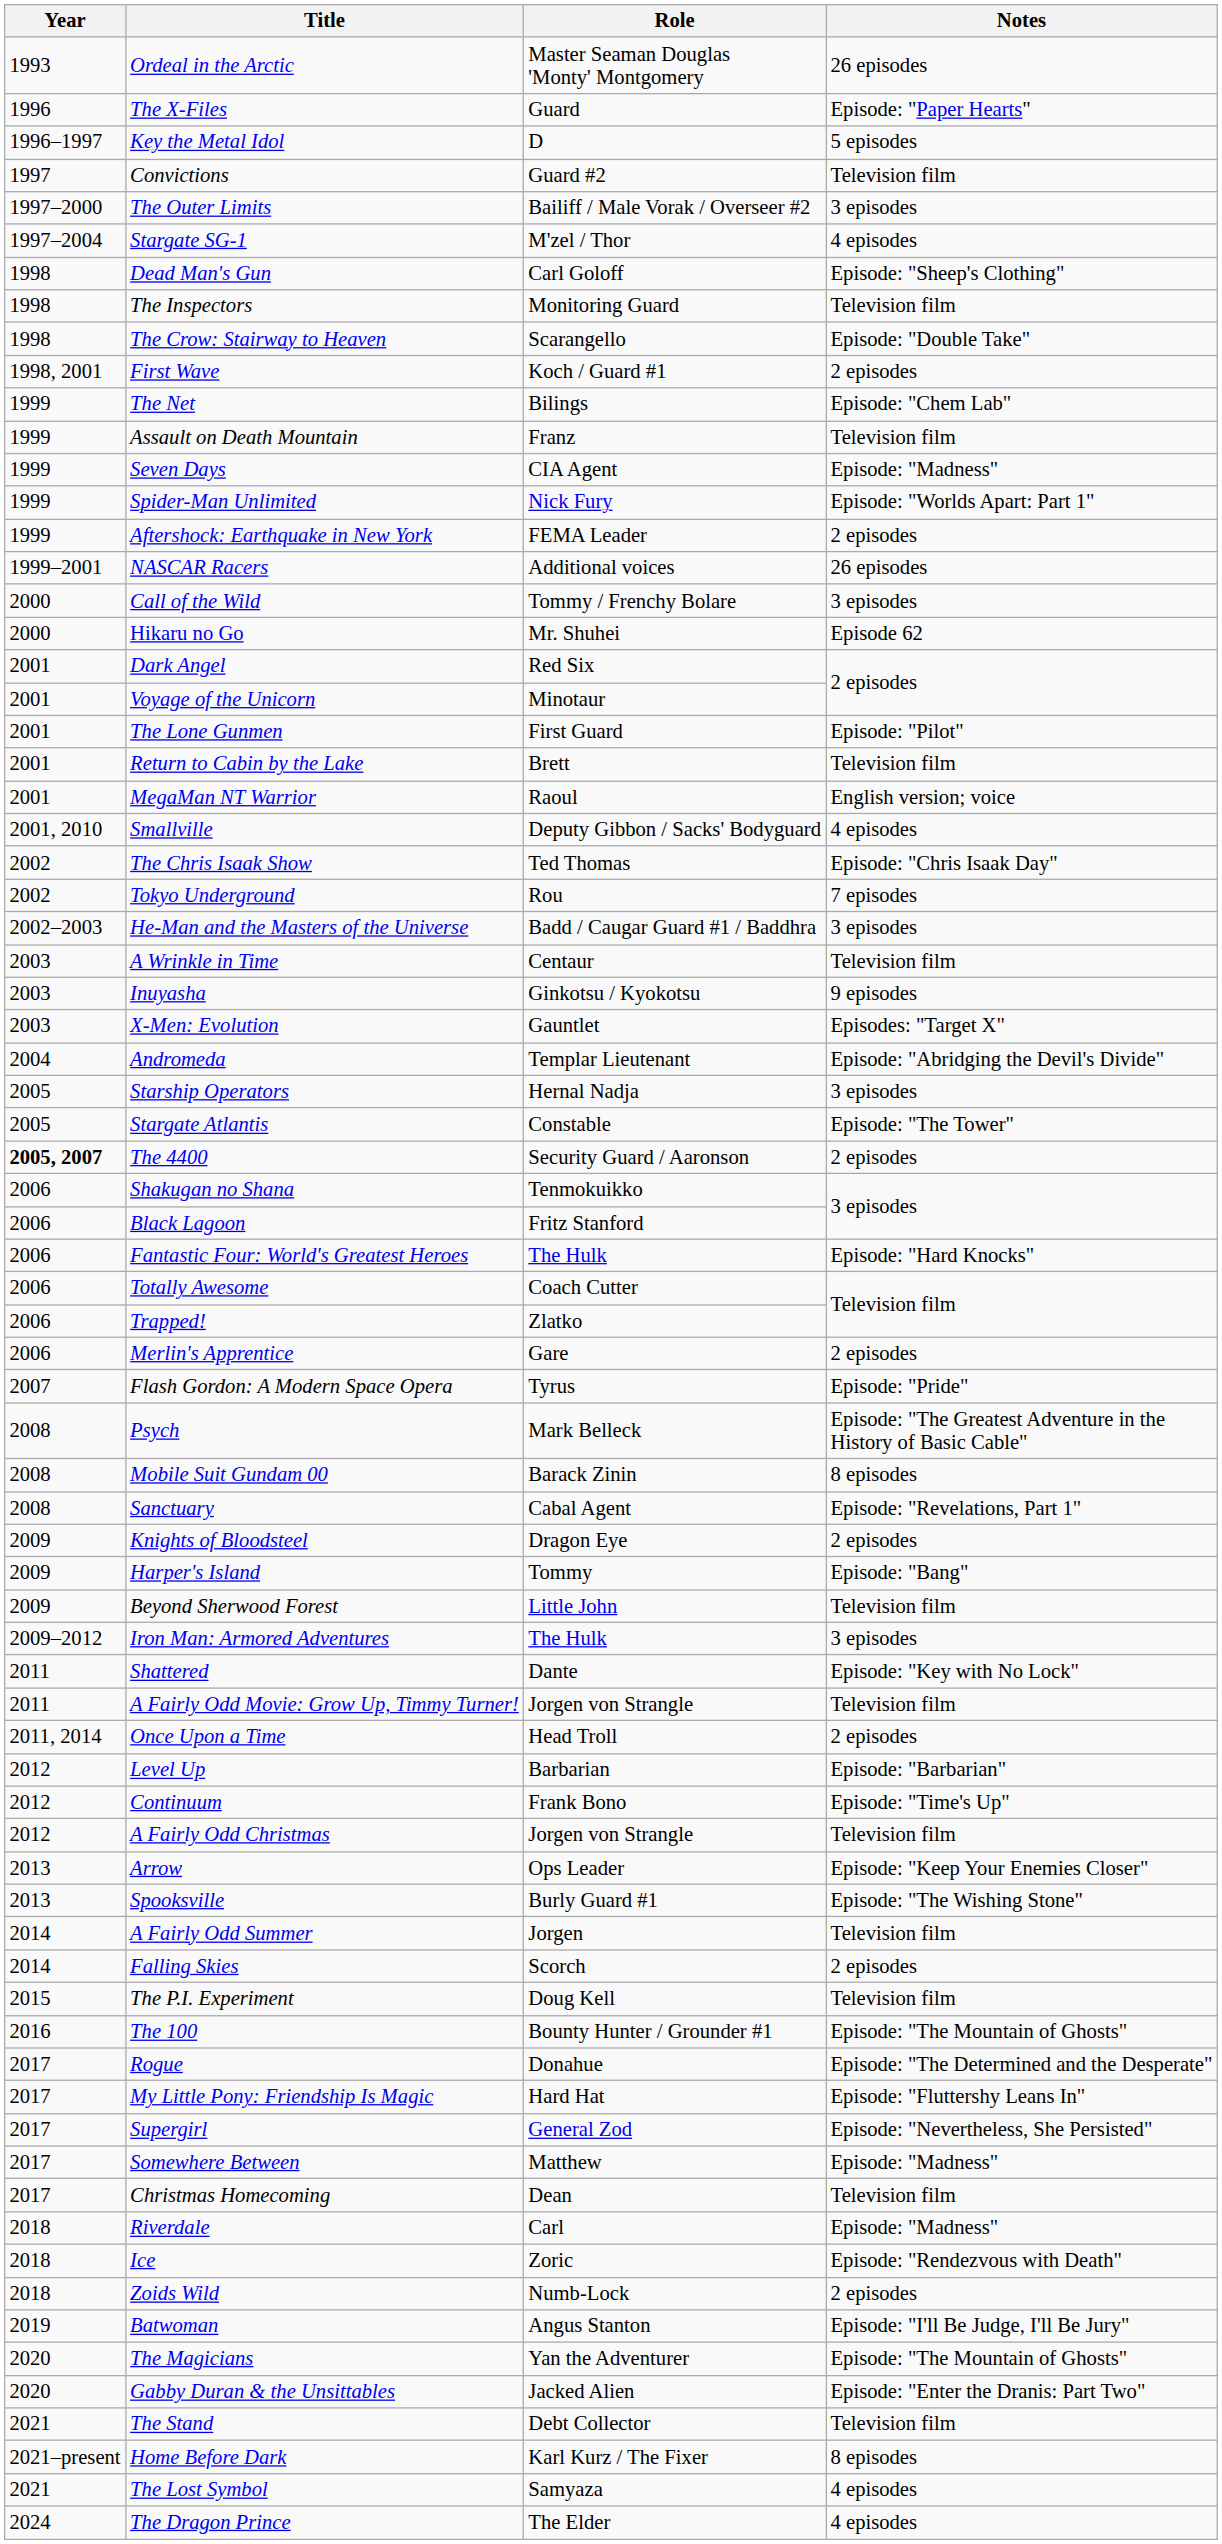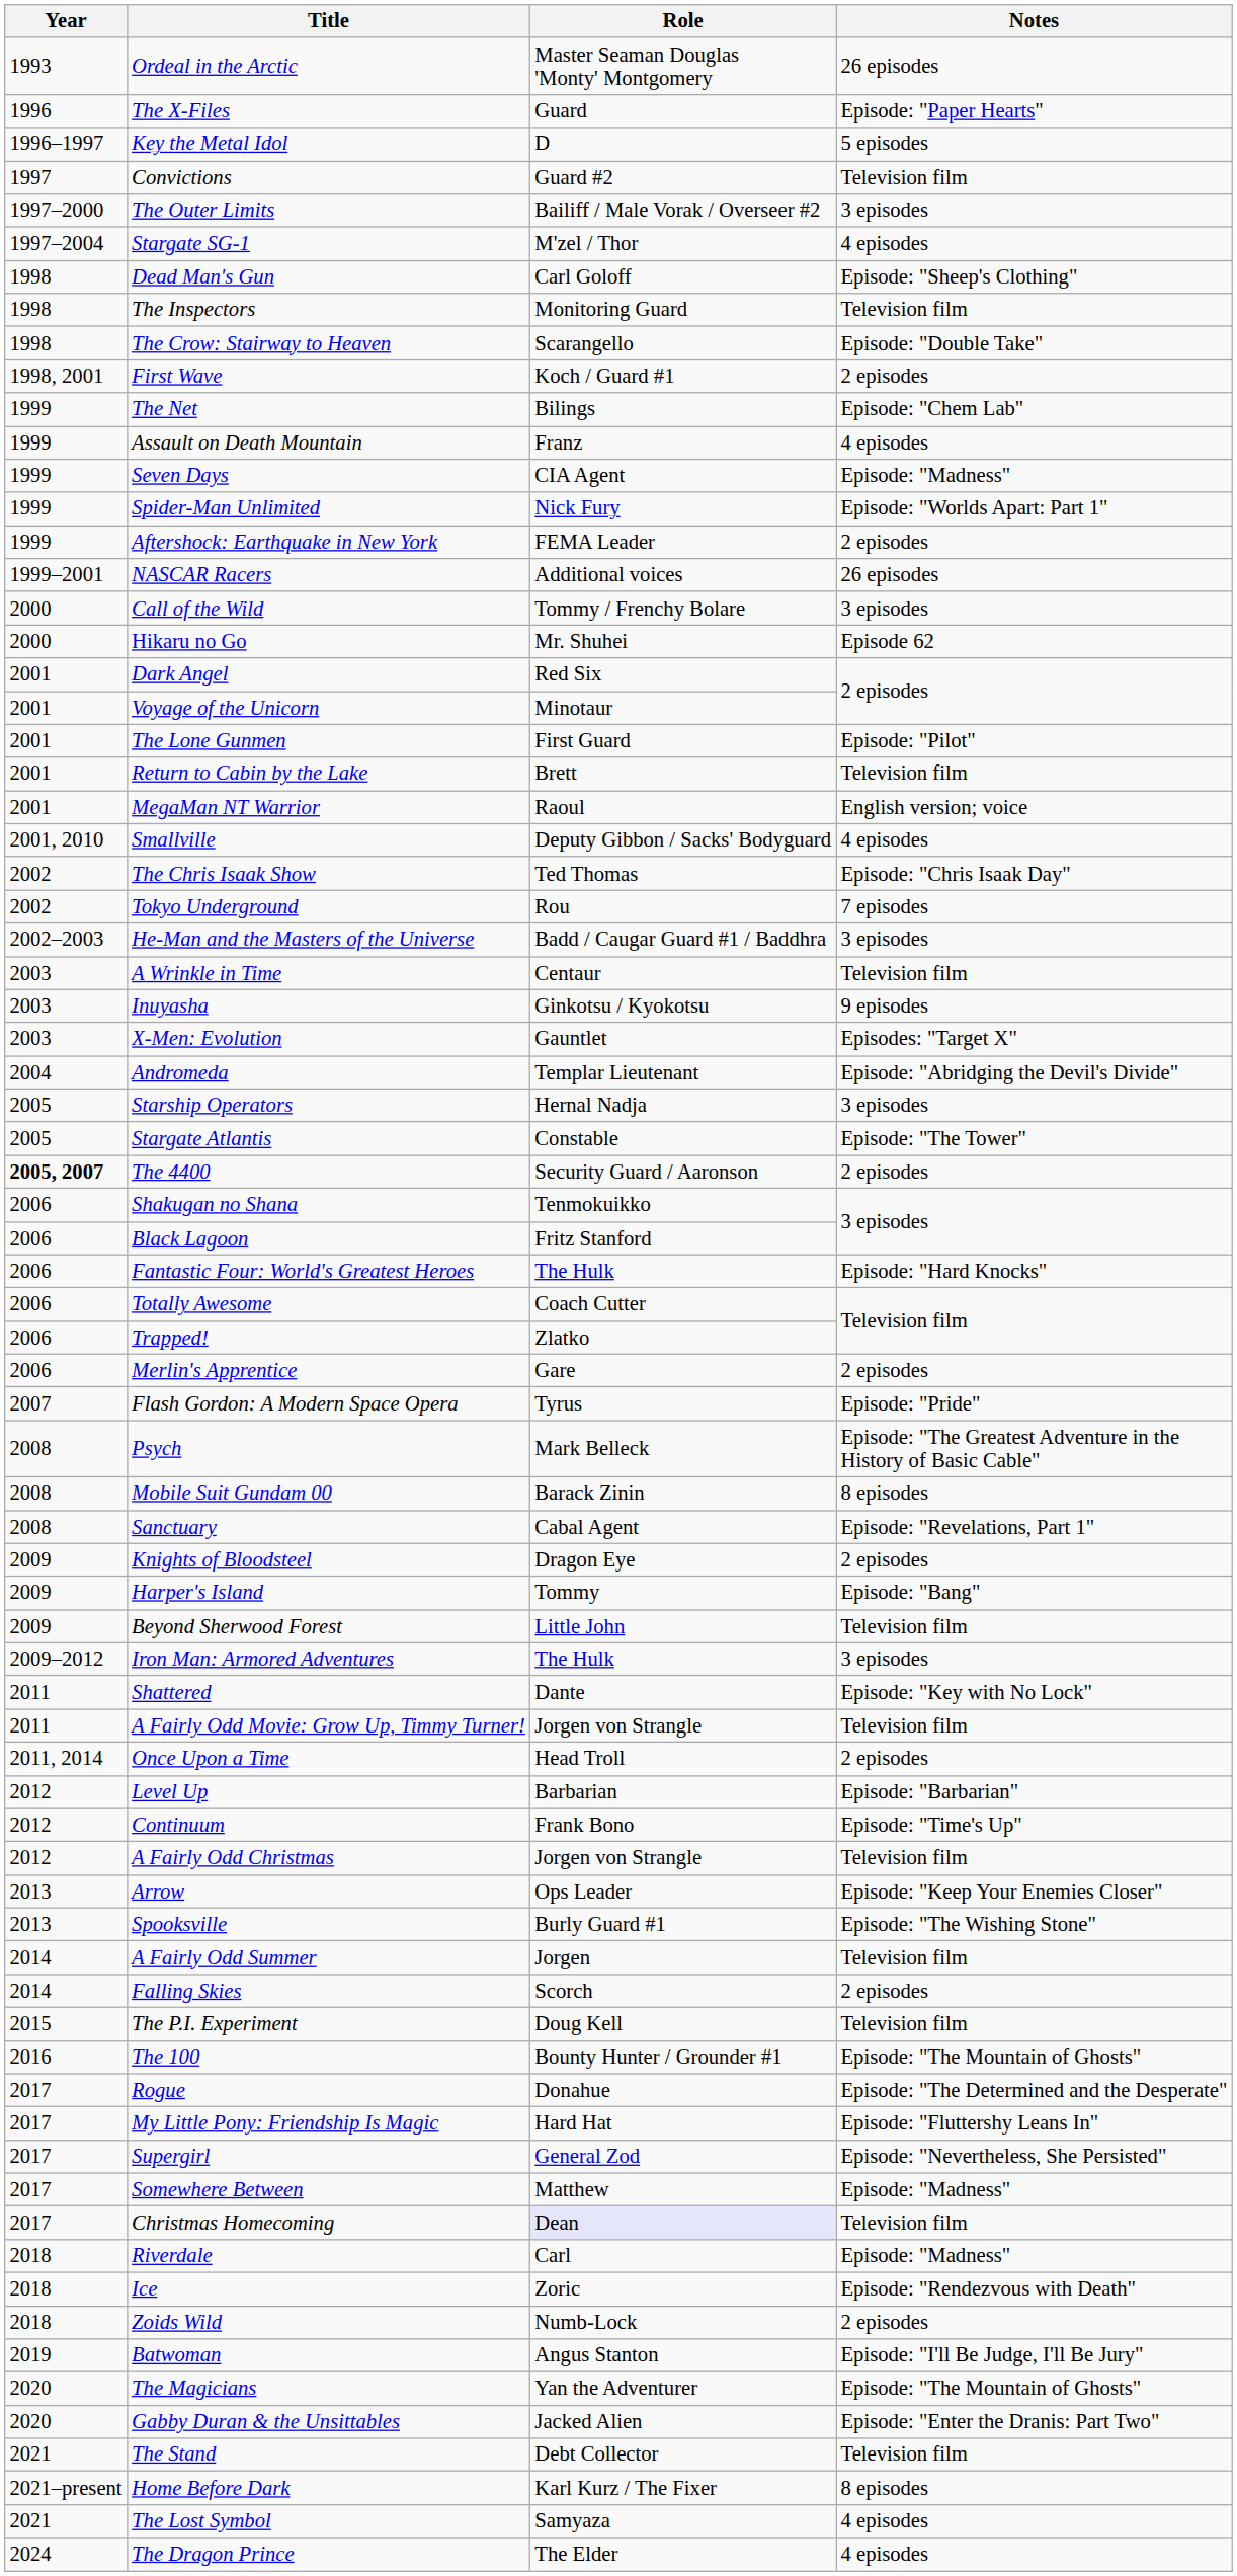 <table class="wikitable sortable">
 <tr>
 <th>Year</th>
 <th>Title</th>
 <th>Role</th>
 <th>Notes</th>
 </tr>
 <tr>
 <td>1993</td>
 <td><em><a href='#'>Ordeal in the Arctic</a></em></td>
 <td>Master Seaman Douglas<br>'Monty' Montgomery</td>
 <td>26 episodes</td>
 </tr>
 <tr>
 <td>1996</td>
 <td><em><a href='#'>The X-Files</a></em></td>
 <td>Guard</td>
 <td>Episode: "<a href='#'>Paper Hearts</a>"</td>
 </tr>
 <tr>
 <td>1996–1997</td>
 <td><em><a href='#'>Key the Metal Idol</a></em></td>
 <td>D</td>
 <td>5 episodes</td>
 </tr>
 <tr>
 <td>1997</td>
 <td><em>Convictions</em></td>
 <td>Guard #2</td>
 <td>Television film</td>
 </tr>
 <tr>
 <td>1997–2000</td>
 <td><a href='#'><em>The Outer Limits</em></a></td>
 <td>Bailiff / Male Vorak / Overseer #2</td>
 <td>3 episodes</td>
 </tr>
 <tr>
 <td>1997–2004</td>
 <td><em><a href='#'>Stargate SG-1</a></em></td>
 <td>M'zel / Thor</td>
 <td>4 episodes</td>
 </tr>
 <tr>
 <td>1998</td>
 <td><em><a href='#'>Dead Man's Gun</a></em></td>
 <td>Carl Goloff</td>
 <td>Episode: "Sheep's Clothing"</td>
 </tr>
 <tr>
 <td>1998</td>
 <td><em>The Inspectors</em></td>
 <td>Monitoring Guard</td>
 <td>Television film</td>
 </tr>
 <tr>
 <td>1998</td>
 <td><em><a href='#'>The Crow: Stairway to Heaven</a></em></td>
 <td>Scarangello</td>
 <td>Episode: "Double Take"</td>
 </tr>
 <tr>
 <td>1998, 2001</td>
 <td><a href='#'><em>First Wave</em></a></td>
 <td>Koch / Guard #1</td>
 <td>2 episodes</td>
 </tr>
 <tr>
 <td>1999</td>
 <td><a href='#'><em>The Net</em></a></td>
 <td>Bilings</td>
 <td>Episode: "Chem Lab"</td>
 </tr>
 <tr>
 <td>1999</td>
 <td><em>Assault on Death Mountain</em></td>
 <td>Franz</td>
-<td>Television film</td>
+<td>4 episodes</td>
 </tr>
 <tr>
 <td>1999</td>
 <td><a href='#'><em>Seven Days</em></a></td>
 <td>CIA Agent</td>
 <td>Episode: "Madness"</td>
 </tr>
 <tr>
 <td>1999</td>
 <td><em><a href='#'>Spider-Man Unlimited</a></em></td>
 <td><a href='#'>Nick Fury</a></td>
 <td>Episode: "Worlds Apart: Part 1"</td>
 </tr>
 <tr>
 <td>1999</td>
 <td><em><a href='#'>Aftershock: Earthquake in New York</a></em></td>
 <td>FEMA Leader</td>
 <td>2 episodes</td>
 </tr>
 <tr>
 <td>1999–2001</td>
 <td><em><a href='#'>NASCAR Racers</a></em></td>
 <td>Additional voices</td>
 <td>26 episodes</td>
 </tr>
 <tr>
 <td>2000</td>
 <td><a href='#'><em>Call of the Wild</em></a></td>
 <td>Tommy / Frenchy Bolare</td>
 <td>3 episodes</td>
 </tr>
 <tr>
 <td>2000</td>
 <td><a href='#'>Hikaru no Go</a></td>
 <td>Mr. Shuhei</td>
 <td>Episode 62</td>
 </tr>
 <tr>
 <td>2001</td>
 <td><a href='#'><em>Dark Angel</em></a></td>
 <td>Red Six</td>
 <td rowspan="2">2 episodes</td>
 </tr>
 <tr>
 <td>2001</td>
 <td><em><a href='#'>Voyage of the Unicorn</a></em></td>
 <td>Minotaur</td>
 </tr>
 <tr>
 <td>2001</td>
 <td><a href='#'><em>The Lone Gunmen</em></a></td>
 <td>First Guard</td>
 <td>Episode: "Pilot"</td>
 </tr>
 <tr>
 <td>2001</td>
 <td><em><a href='#'>Return to Cabin by the Lake</a></em></td>
 <td>Brett</td>
 <td>Television film</td>
 </tr>
 <tr>
 <td>2001</td>
 <td><em><a href='#'>MegaMan NT Warrior</a></em></td>
 <td>Raoul</td>
 <td>English version; voice</td>
 </tr>
 <tr>
 <td>2001, 2010</td>
 <td><em><a href='#'>Smallville</a></em></td>
 <td>Deputy Gibbon / Sacks' Bodyguard</td>
 <td>4 episodes</td>
 </tr>
 <tr>
 <td>2002</td>
 <td><em><a href='#'>The Chris Isaak Show</a></em></td>
 <td>Ted Thomas</td>
 <td>Episode: "Chris Isaak Day"</td>
 </tr>
 <tr>
 <td>2002</td>
 <td><em><a href='#'>Tokyo Underground</a></em></td>
 <td>Rou</td>
 <td>7 episodes</td>
 </tr>
 <tr>
 <td>2002–2003</td>
 <td><em><a href='#'>He-Man and the Masters of the Universe</a></em></td>
 <td>Badd / Caugar Guard #1 / Baddhra</td>
 <td>3 episodes</td>
 </tr>
 <tr>
 <td>2003</td>
 <td><a href='#'><em>A Wrinkle in Time</em></a></td>
 <td>Centaur</td>
 <td>Television film</td>
 </tr>
 <tr>
 <td>2003</td>
 <td><em><a href='#'>Inuyasha</a></em></td>
 <td>Ginkotsu / Kyokotsu</td>
 <td>9 episodes</td>
 </tr>
 <tr>
 <td>2003</td>
 <td><em><a href='#'>X-Men: Evolution</a></em></td>
 <td>Gauntlet</td>
 <td>Episodes: "Target X"</td>
 </tr>
 <tr>
 <td>2004</td>
 <td><a href='#'><em>Andromeda</em></a></td>
 <td>Templar Lieutenant</td>
 <td>Episode: "Abridging the Devil's Divide"</td>
 </tr>
 <tr>
 <td>2005</td>
 <td><em><a href='#'>Starship Operators</a></em></td>
 <td>Hernal Nadja</td>
 <td>3 episodes</td>
 </tr>
 <tr>
 <td>2005</td>
 <td><em><a href='#'>Stargate Atlantis</a></em></td>
 <td>Constable</td>
 <td>Episode: "The Tower"</td>
 </tr>
 <tr>
 <td><strong>2005, 2007</strong></td>
 <td><em><a href='#'>The 4400</a></em></td>
 <td>Security Guard / Aaronson</td>
 <td>2 episodes</td>
 </tr>
 <tr>
 <td>2006</td>
 <td><em><a href='#'>Shakugan no Shana</a></em></td>
 <td>Tenmokuikko</td>
 <td rowspan="2">3 episodes</td>
 </tr>
 <tr>
 <td>2006</td>
 <td><em><a href='#'>Black Lagoon</a></em></td>
 <td>Fritz Stanford</td>
 </tr>
 <tr>
 <td>2006</td>
 <td><em><a href='#'>Fantastic Four: World's Greatest Heroes</a></em></td>
 <td><a href='#'>The Hulk</a></td>
 <td>Episode: "Hard Knocks"</td>
 </tr>
 <tr>
 <td>2006</td>
 <td><em><a href='#'>Totally Awesome</a></em></td>
 <td>Coach Cutter</td>
 <td rowspan="2">Television film</td>
 </tr>
 <tr>
 <td>2006</td>
 <td><a href='#'><em>Trapped!</em></a></td>
 <td>Zlatko</td>
 </tr>
 <tr>
 <td>2006</td>
 <td><em><a href='#'>Merlin's Apprentice</a></em></td>
 <td>Gare</td>
 <td>2 episodes</td>
 </tr>
 <tr>
 <td>2007</td>
 <td><em>Flash Gordon: A Modern Space Opera</em></td>
 <td>Tyrus</td>
 <td>Episode: "Pride"</td>
 </tr>
 <tr>
 <td>2008</td>
 <td><em><a href='#'>Psych</a></em></td>
 <td>Mark Belleck</td>
 <td>Episode: "The Greatest Adventure in the<br>History of Basic Cable"</td>
 </tr>
 <tr>
 <td>2008</td>
 <td><em><a href='#'>Mobile Suit Gundam 00</a></em></td>
 <td>Barack Zinin</td>
 <td>8 episodes</td>
 </tr>
 <tr>
 <td>2008</td>
 <td><a href='#'><em>Sanctuary</em></a></td>
 <td>Cabal Agent</td>
 <td>Episode: "Revelations, Part 1"</td>
 </tr>
 <tr>
 <td>2009</td>
 <td><em><a href='#'>Knights of Bloodsteel</a></em></td>
 <td>Dragon Eye</td>
 <td>2 episodes</td>
 </tr>
 <tr>
 <td>2009</td>
 <td><em><a href='#'>Harper's Island</a></em></td>
 <td>Tommy</td>
 <td>Episode: "Bang"</td>
 </tr>
 <tr>
 <td>2009</td>
 <td><em>Beyond Sherwood Forest</em></td>
 <td><a href='#'>Little John</a></td>
 <td>Television film</td>
 </tr>
 <tr>
 <td>2009–2012</td>
 <td><em><a href='#'>Iron Man: Armored Adventures</a></em></td>
 <td><a href='#'>The Hulk</a></td>
 <td>3 episodes</td>
 </tr>
 <tr>
 <td>2011</td>
 <td><a href='#'><em>Shattered</em></a></td>
 <td>Dante</td>
 <td>Episode: "Key with No Lock"</td>
 </tr>
 <tr>
 <td>2011</td>
 <td><em><a href='#'>A Fairly Odd Movie: Grow Up, Timmy Turner!</a></em></td>
 <td>Jorgen von Strangle</td>
 <td>Television film</td>
 </tr>
 <tr>
 <td>2011, 2014</td>
 <td><a href='#'><em>Once Upon a Time</em></a></td>
 <td>Head Troll</td>
 <td>2 episodes</td>
 </tr>
 <tr>
 <td>2012</td>
 <td><a href='#'><em>Level Up</em></a></td>
 <td>Barbarian</td>
 <td>Episode: "Barbarian"</td>
 </tr>
 <tr>
 <td>2012</td>
 <td><a href='#'><em>Continuum</em></a></td>
 <td>Frank Bono</td>
 <td>Episode: "Time's Up"</td>
 </tr>
 <tr>
 <td>2012</td>
 <td><em><a href='#'>A Fairly Odd Christmas</a></em></td>
 <td>Jorgen von Strangle</td>
 <td>Television film</td>
 </tr>
 <tr>
 <td>2013</td>
 <td><a href='#'><em>Arrow</em></a></td>
 <td>Ops Leader</td>
 <td>Episode: "Keep Your Enemies Closer"</td>
 </tr>
 <tr>
 <td>2013</td>
 <td><a href='#'><em>Spooksville</em></a></td>
 <td>Burly Guard #1</td>
 <td>Episode: "The Wishing Stone"</td>
 </tr>
 <tr>
 <td>2014</td>
 <td><em><a href='#'>A Fairly Odd Summer</a></em></td>
 <td>Jorgen</td>
 <td>Television film</td>
 </tr>
 <tr>
 <td>2014</td>
 <td><em><a href='#'>Falling Skies</a></em></td>
 <td>Scorch</td>
 <td>2 episodes</td>
 </tr>
 <tr>
 <td>2015</td>
 <td><em>The P.I. Experiment</em></td>
 <td>Doug Kell</td>
 <td>Television film</td>
 </tr>
 <tr>
 <td>2016</td>
 <td><a href='#'><em>The 100</em></a></td>
 <td>Bounty Hunter / Grounder #1</td>
 <td>Episode: "The Mountain of Ghosts"</td>
 </tr>
 <tr>
 <td>2017</td>
 <td><a href='#'><em>Rogue</em></a></td>
 <td>Donahue</td>
 <td>Episode: "The Determined and the Desperate"</td>
 </tr>
 <tr>
 <td>2017</td>
 <td><em><a href='#'>My Little Pony: Friendship Is Magic</a></em></td>
 <td>Hard Hat</td>
 <td>Episode: "Fluttershy Leans In"</td>
 </tr>
 <tr>
 <td>2017</td>
 <td><a href='#'><em>Supergirl</em></a></td>
 <td><a href='#'>General Zod</a></td>
 <td>Episode: "Nevertheless, She Persisted"</td>
 </tr>
 <tr>
 <td>2017</td>
 <td><a href='#'><em>Somewhere Between</em></a></td>
 <td>Matthew</td>
 <td>Episode: "Madness"</td>
 </tr>
 <tr>
 <td>2017</td>
 <td><em>Christmas Homecoming</em></td>
-<td>Dean</td>
+<td style="background: lavender;">Dean</td>
 <td>Television film</td>
 </tr>
 <tr>
 <td>2018</td>
 <td><a href='#'><em>Riverdale</em></a></td>
 <td>Carl</td>
 <td>Episode: "Madness"</td>
 </tr>
 <tr>
 <td>2018</td>
 <td><a href='#'><em>Ice</em></a></td>
 <td>Zoric</td>
 <td>Episode: "Rendezvous with Death"</td>
 </tr>
 <tr>
 <td>2018</td>
 <td><em><a href='#'>Zoids Wild</a></em></td>
 <td>Numb-Lock</td>
 <td>2 episodes</td>
 </tr>
 <tr>
 <td>2019</td>
 <td><a href='#'><em>Batwoman</em></a></td>
 <td>Angus Stanton</td>
 <td>Episode: "I'll Be Judge, I'll Be Jury"</td>
 </tr>
 <tr>
 <td>2020</td>
 <td><a href='#'><em>The Magicians</em></a></td>
 <td>Yan the Adventurer</td>
 <td>Episode: "The Mountain of Ghosts"</td>
 </tr>
 <tr>
 <td>2020</td>
 <td><em><a href='#'>Gabby Duran & the Unsittables</a></em></td>
 <td>Jacked Alien</td>
 <td>Episode: "Enter the Dranis: Part Two"</td>
 </tr>
 <tr>
 <td>2021</td>
 <td><a href='#'><em>The Stand</em></a></td>
 <td>Debt Collector</td>
 <td>Television film</td>
 </tr>
 <tr>
 <td>2021–present</td>
 <td><a href='#'><em>Home Before Dark</em></a></td>
 <td>Karl Kurz / The Fixer</td>
 <td>8 episodes</td>
 </tr>
 <tr>
 <td>2021</td>
 <td><em><a href='#'>The Lost Symbol</a></em></td>
 <td>Samyaza</td>
 <td>4 episodes</td>
 </tr>
 <tr>
 <td>2024</td>
 <td><em><a href='#'>The Dragon Prince</a></em></td>
 <td>The Elder</td>
 <td>4 episodes</td>
 </tr>
 <tr>
 </tr>
 </table>
